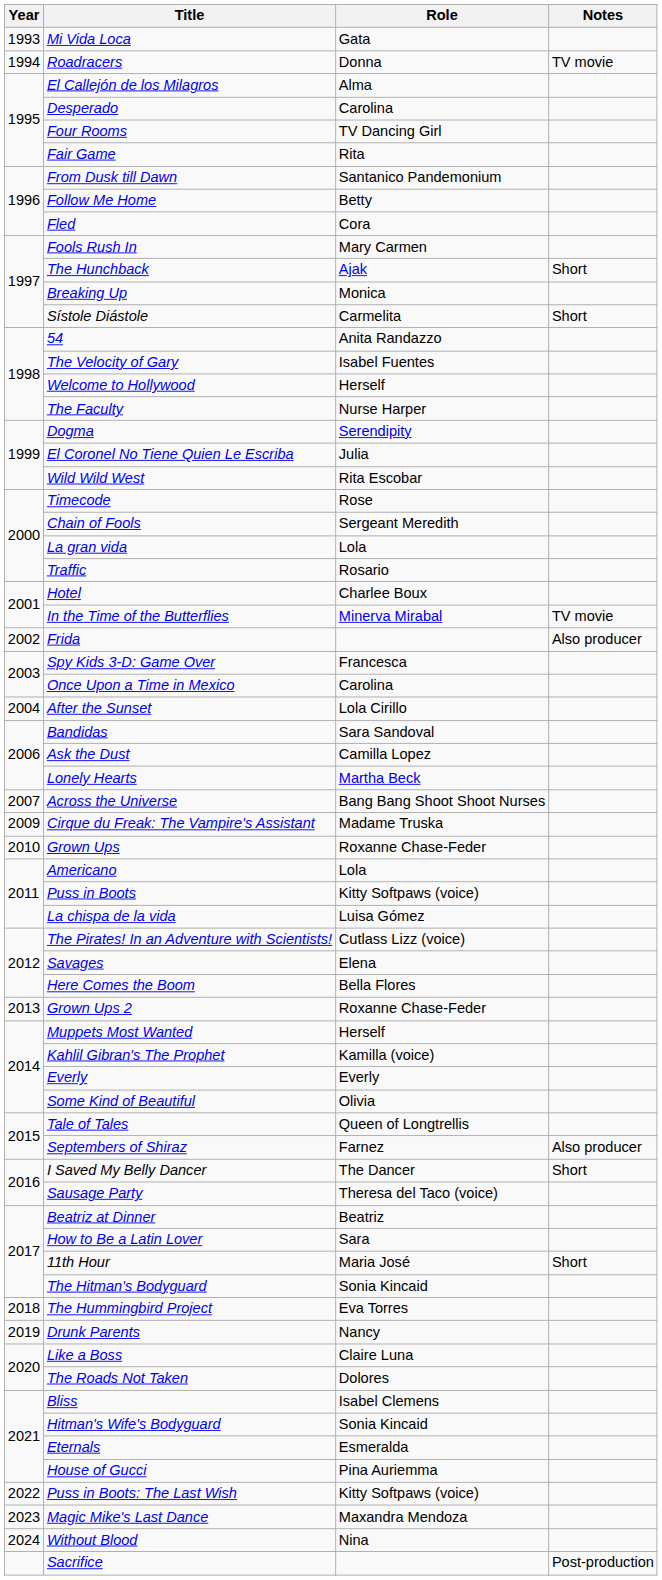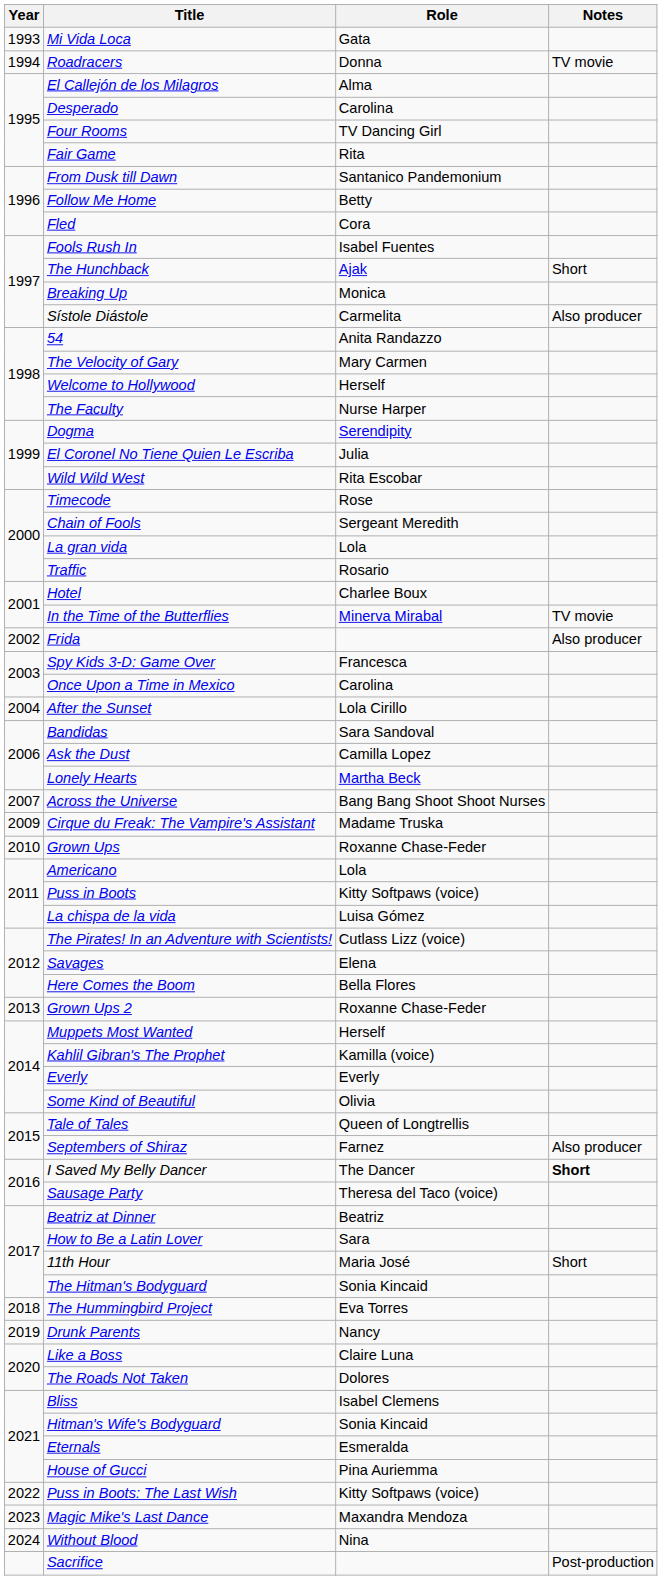 <table class="wikitable plainrowheaders sortable" style="margin-right: 0;">
 <tr>
 <th>Year</th>
 <th>Title</th>
 <th>Role</th>
 <th>Notes</th>
 </tr>
 <tr>
 <td>1993</td>
 <td><em><a href='#'>Mi Vida Loca</a></em></td>
 <td>Gata</td>
 <td></td>
 </tr>
 <tr>
 <td>1994</td>
 <td><em><a href='#'>Roadracers</a></em></td>
 <td>Donna</td>
 <td>TV movie</td>
 </tr>
 <tr>
 <td rowspan="4">1995</td>
 <td><em><a href='#'>El Callejón de los Milagros</a></em></td>
 <td>Alma</td>
 <td></td>
 </tr>
 <tr>
 <td><em><a href='#'>Desperado</a></em></td>
 <td>Carolina</td>
 <td></td>
 </tr>
 <tr>
 <td><em><a href='#'>Four Rooms</a></em></td>
 <td>TV Dancing Girl</td>
 <td></td>
 </tr>
 <tr>
 <td><em><a href='#'>Fair Game</a></em></td>
 <td>Rita</td>
 <td></td>
 </tr>
 <tr>
 <td rowspan="3">1996</td>
 <td><em><a href='#'>From Dusk till Dawn</a></em></td>
 <td>Santanico Pandemonium</td>
 <td></td>
 </tr>
 <tr>
 <td><em><a href='#'>Follow Me Home</a></em></td>
 <td>Betty</td>
 <td></td>
 </tr>
 <tr>
 <td><em><a href='#'>Fled</a></em></td>
 <td>Cora</td>
 <td></td>
 </tr>
 <tr>
 <td rowspan="4">1997</td>
 <td><em><a href='#'>Fools Rush In</a></em></td>
-<td>Mary Carmen</td>
+<td>Isabel Fuentes</td>
 <td></td>
 </tr>
 <tr>
 <td><em><a href='#'>The Hunchback</a></em></td>
 <td><a href='#'>Ajak</a></td>
 <td>Short</td>
 </tr>
 <tr>
 <td><em><a href='#'>Breaking Up</a></em></td>
 <td>Monica</td>
 <td></td>
 </tr>
 <tr>
 <td><em>Sístole Diástole</em></td>
 <td>Carmelita</td>
-<td>Short</td>
+<td>Also producer</td>
 </tr>
 <tr>
 <td rowspan="4">1998</td>
 <td><em><a href='#'>54</a></em></td>
 <td>Anita Randazzo</td>
 <td></td>
 </tr>
 <tr>
 <td><em><a href='#'>The Velocity of Gary</a></em></td>
-<td>Isabel Fuentes</td>
+<td>Mary Carmen</td>
 <td></td>
 </tr>
 <tr>
 <td><em><a href='#'>Welcome to Hollywood</a></em></td>
 <td>Herself</td>
 <td></td>
 </tr>
 <tr>
 <td><em><a href='#'>The Faculty</a></em></td>
 <td>Nurse Harper</td>
 <td></td>
 </tr>
 <tr>
 <td rowspan="3">1999</td>
 <td><em><a href='#'>Dogma</a></em></td>
 <td><a href='#'>Serendipity</a></td>
 <td></td>
 </tr>
 <tr>
 <td><em><a href='#'>El Coronel No Tiene Quien Le Escriba</a></em></td>
 <td>Julia</td>
 <td></td>
 </tr>
 <tr>
 <td><em><a href='#'>Wild Wild West</a></em></td>
 <td>Rita Escobar</td>
 <td></td>
 </tr>
 <tr>
 <td rowspan="4">2000</td>
 <td><em><a href='#'>Timecode</a></em></td>
 <td>Rose</td>
 <td></td>
 </tr>
 <tr>
 <td><em><a href='#'>Chain of Fools</a></em></td>
 <td>Sergeant Meredith</td>
 <td></td>
 </tr>
 <tr>
 <td><em><a href='#'>La gran vida</a></em></td>
 <td>Lola</td>
 <td></td>
 </tr>
 <tr>
 <td><em><a href='#'>Traffic</a></em></td>
 <td>Rosario</td>
 <td></td>
 </tr>
 <tr>
 <td rowspan="2">2001</td>
 <td><em><a href='#'>Hotel</a></em></td>
 <td>Charlee Boux</td>
 <td></td>
 </tr>
 <tr>
 <td><em><a href='#'>In the Time of the Butterflies</a></em></td>
 <td><a href='#'>Minerva Mirabal</a></td>
 <td>TV movie</td>
 </tr>
 <tr>
 <td>2002</td>
 <td><em><a href='#'>Frida</a></em></td>
 <td></td>
 <td>Also producer</td>
 </tr>
 <tr>
 <td rowspan="2">2003</td>
 <td><em><a href='#'>Spy Kids 3-D: Game Over</a></em></td>
 <td>Francesca</td>
 <td></td>
 </tr>
 <tr>
 <td><em><a href='#'>Once Upon a Time in Mexico</a></em></td>
 <td>Carolina</td>
 <td></td>
 </tr>
 <tr>
 <td>2004</td>
 <td><em><a href='#'>After the Sunset</a></em></td>
 <td>Lola Cirillo</td>
 <td></td>
 </tr>
 <tr>
 <td rowspan="3">2006</td>
 <td><em><a href='#'>Bandidas</a></em></td>
 <td>Sara Sandoval</td>
 <td></td>
 </tr>
 <tr>
 <td><em><a href='#'>Ask the Dust</a></em></td>
 <td>Camilla Lopez</td>
 <td></td>
 </tr>
 <tr>
 <td><em><a href='#'>Lonely Hearts</a></em></td>
 <td><a href='#'>Martha Beck</a></td>
 <td></td>
 </tr>
 <tr>
 <td>2007</td>
 <td><em><a href='#'>Across the Universe</a></em></td>
 <td>Bang Bang Shoot Shoot Nurses</td>
 <td></td>
 </tr>
 <tr>
 <td>2009</td>
 <td><em><a href='#'>Cirque du Freak: The Vampire's Assistant</a></em></td>
 <td>Madame Truska</td>
 <td></td>
 </tr>
 <tr>
 <td>2010</td>
 <td><em><a href='#'>Grown Ups</a></em></td>
 <td>Roxanne Chase-Feder</td>
 <td></td>
 </tr>
 <tr>
 <td rowspan="3">2011</td>
 <td><em><a href='#'>Americano</a></em></td>
 <td>Lola</td>
 <td></td>
 </tr>
 <tr>
 <td><em><a href='#'>Puss in Boots</a></em></td>
 <td>Kitty Softpaws (voice)</td>
 <td></td>
 </tr>
 <tr>
 <td><em><a href='#'>La chispa de la vida</a></em></td>
 <td>Luisa Gómez</td>
 <td></td>
 </tr>
 <tr>
 <td rowspan="3">2012</td>
 <td><em><a href='#'>The Pirates! In an Adventure with Scientists!</a></em></td>
 <td>Cutlass Lizz (voice)</td>
 <td></td>
 </tr>
 <tr>
 <td><em><a href='#'>Savages</a></em></td>
 <td>Elena</td>
 <td></td>
 </tr>
 <tr>
 <td><em><a href='#'>Here Comes the Boom</a></em></td>
 <td>Bella Flores</td>
 <td></td>
 </tr>
 <tr>
 <td>2013</td>
 <td><em><a href='#'>Grown Ups 2</a></em></td>
 <td>Roxanne Chase-Feder</td>
 <td></td>
 </tr>
 <tr>
 <td rowspan="4">2014</td>
 <td><em><a href='#'>Muppets Most Wanted</a></em></td>
 <td>Herself</td>
 <td></td>
 </tr>
 <tr>
 <td><em><a href='#'>Kahlil Gibran's The Prophet</a></em></td>
 <td>Kamilla (voice)</td>
 <td></td>
 </tr>
 <tr>
 <td><em><a href='#'>Everly</a></em></td>
 <td>Everly</td>
 <td></td>
 </tr>
 <tr>
 <td><em><a href='#'>Some Kind of Beautiful</a></em></td>
 <td>Olivia</td>
 <td></td>
 </tr>
 <tr>
 <td rowspan="2">2015</td>
 <td><em><a href='#'>Tale of Tales</a></em></td>
 <td>Queen of Longtrellis</td>
 <td></td>
 </tr>
 <tr>
 <td><em><a href='#'>Septembers of Shiraz</a></em></td>
 <td>Farnez</td>
 <td>Also producer</td>
 </tr>
 <tr>
 <td rowspan="2">2016</td>
 <td><em>I Saved My Belly Dancer</em></td>
 <td>The Dancer</td>
-<td>Short</td>
+<td><strong>Short</strong></td>
 </tr>
 <tr>
 <td><em><a href='#'>Sausage Party</a></em></td>
 <td>Theresa del Taco (voice)</td>
 <td></td>
 </tr>
 <tr>
 <td rowspan="4">2017</td>
 <td><em><a href='#'>Beatriz at Dinner</a></em></td>
 <td>Beatriz</td>
 <td></td>
 </tr>
 <tr>
 <td><em><a href='#'>How to Be a Latin Lover</a></em></td>
 <td>Sara</td>
 <td></td>
 </tr>
 <tr>
 <td><em>11th Hour</em></td>
 <td>Maria José</td>
 <td>Short</td>
 </tr>
 <tr>
 <td><em><a href='#'>The Hitman's Bodyguard</a></em></td>
 <td>Sonia Kincaid</td>
 <td></td>
 </tr>
 <tr>
 <td>2018</td>
 <td><em><a href='#'>The Hummingbird Project</a></em></td>
 <td>Eva Torres</td>
 <td></td>
 </tr>
 <tr>
 <td>2019</td>
 <td><em><a href='#'>Drunk Parents</a></em></td>
 <td>Nancy</td>
 <td></td>
 </tr>
 <tr>
 <td rowspan="2">2020</td>
 <td><em><a href='#'>Like a Boss</a></em></td>
 <td>Claire Luna</td>
 <td></td>
 </tr>
 <tr>
 <td><em><a href='#'>The Roads Not Taken</a></em></td>
 <td>Dolores</td>
 <td></td>
 </tr>
 <tr>
 <td rowspan="4">2021</td>
 <td><em><a href='#'>Bliss</a></em></td>
 <td>Isabel Clemens</td>
 <td></td>
 </tr>
 <tr>
 <td><em><a href='#'>Hitman's Wife's Bodyguard</a></em></td>
 <td>Sonia Kincaid</td>
 <td></td>
 </tr>
 <tr>
 <td><em><a href='#'>Eternals</a></em></td>
 <td>Esmeralda</td>
 <td></td>
 </tr>
 <tr>
 <td><em><a href='#'>House of Gucci</a></em></td>
 <td>Pina Auriemma</td>
 <td></td>
 </tr>
 <tr>
 <td>2022</td>
 <td><em><a href='#'>Puss in Boots: The Last Wish</a></em></td>
 <td>Kitty Softpaws (voice)</td>
 <td></td>
 </tr>
 <tr>
 <td>2023</td>
 <td><em><a href='#'>Magic Mike's Last Dance</a></em></td>
 <td>Maxandra Mendoza</td>
 <td></td>
 </tr>
 <tr>
 <td>2024</td>
 <td><em><a href='#'>Without Blood</a></em></td>
 <td>Nina</td>
 <td></td>
 </tr>
 <tr>
 <td></td>
 <td><em><a href='#'>Sacrifice</a></em></td>
 <td></td>
 <td>Post-production</td>
 </tr>
 </table>
